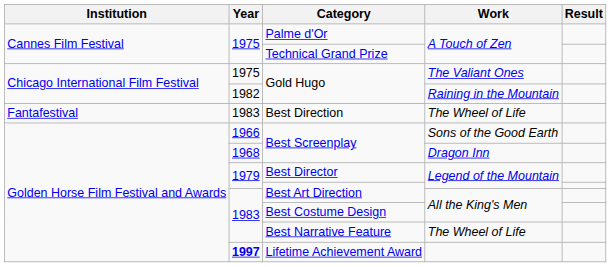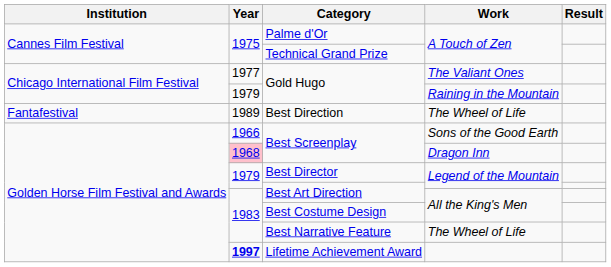 <table class="wikitable">
 <tr>
 <th>Institution</th>
 <th>Year</th>
 <th>Category</th>
 <th>Work</th>
 <th>Result</th>
 </tr>
 <tr>
 <td rowspan="2"><a href='#'>Cannes Film Festival</a></td>
 <td rowspan="2"><a href='#'>1975</a></td>
 <td><a href='#'>Palme d'Or</a></td>
 <td rowspan="2"><em><a href='#'>A Touch of Zen</a></em></td>
 <td></td>
 </tr>
 <tr>
 <td><a href='#'>Technical Grand Prize</a></td>
 <td></td>
 </tr>
 <tr>
 <td rowspan="2"><a href='#'>Chicago International Film Festival</a></td>
-<td>1975</td>
+<td>1977</td>
 <td rowspan="2">Gold Hugo</td>
 <td><em><a href='#'>The Valiant Ones</a></em></td>
 <td></td>
 </tr>
 <tr>
-<td>1982</td>
+<td>1979</td>
 <td><em><a href='#'>Raining in the Mountain</a></em></td>
 <td></td>
 </tr>
 <tr>
 <td><a href='#'>Fantafestival</a></td>
-<td>1983</td>
+<td>1989</td>
 <td>Best Direction</td>
 <td><em>The Wheel of Life</em></td>
 <td></td>
 </tr>
 <tr>
 <td rowspan="8"><a href='#'>Golden Horse Film Festival and Awards</a></td>
 <td><a href='#'>1966</a></td>
 <td rowspan="2"><a href='#'>Best Screenplay</a></td>
 <td><em>Sons of the Good Earth</em></td>
 <td></td>
 </tr>
 <tr>
-<td><a href='#'>1968</a></td>
+<td style="background: pink;"><a href='#'>1968</a></td>
 <td><em><a href='#'>Dragon Inn</a></em></td>
 <td></td>
 </tr>
 <tr>
 <td rowspan="2"><a href='#'>1979</a></td>
 <td><a href='#'>Best Director</a></td>
 <td rowspan="2"><em><a href='#'>Legend of the Mountain</a></em></td>
 <td></td>
 </tr>
 <tr>
 <td rowspan="2"><a href='#'>Best Art Direction</a></td>
 <td></td>
 </tr>
 <tr>
 <td rowspan="3"><a href='#'>1983</a></td>
 <td rowspan="2"><em>All the King's Men</em></td>
 <td></td>
 </tr>
 <tr>
 <td><a href='#'>Best Costume Design</a></td>
 <td></td>
 </tr>
 <tr>
 <td><a href='#'>Best Narrative Feature</a></td>
 <td><em>The Wheel of Life</em></td>
 <td></td>
 </tr>
 <tr>
 <td><strong><a href='#'>1997</a></strong></td>
 <td><a href='#'>Lifetime Achievement Award</a></td>
 <td></td>
 <td></td>
 </tr>
 </table>
